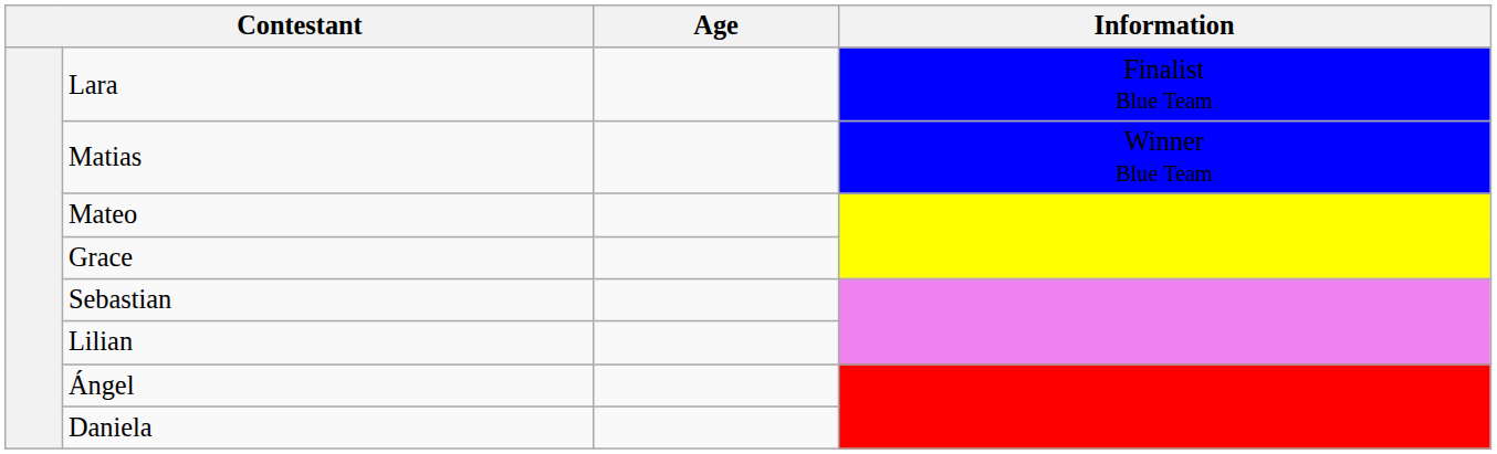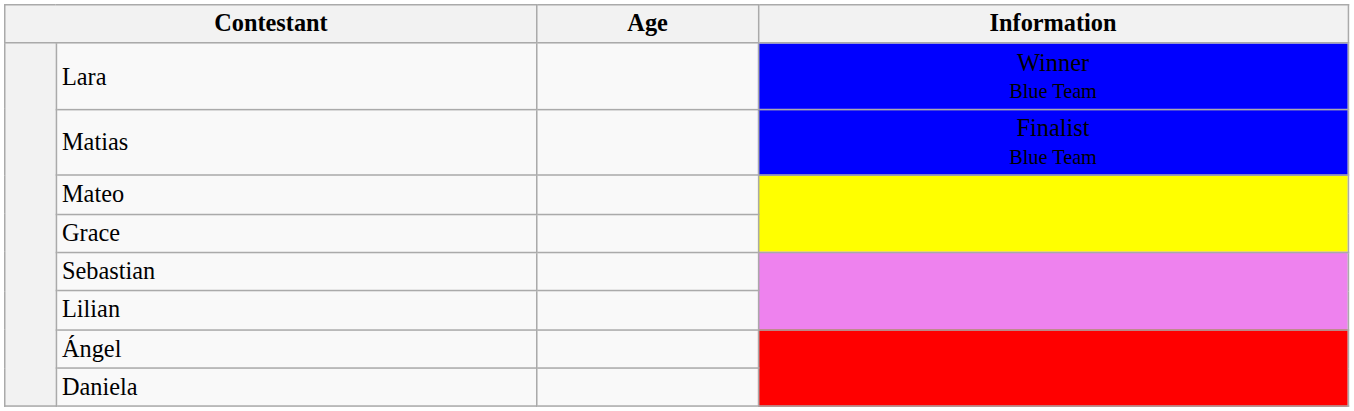 <table class="wikitable" style="width:70%;">
 <tr>
 <th colspan="2">Contestant</th>
 <th>Age</th>
 <th>Information</th>
 </tr>
 <tr>
 <th rowspan="8"></th>
 <td> Lara</td>
 <td></td>
-<td style="background:blue" align=center>Finalist<br><small>Blue Team</small></td>
+<td style="background:blue" align=center>Winner<br><small>Blue Team</small></td>
 </tr>
 <tr>
 <td> Matias</td>
 <td></td>
-<td style="background:blue" align=center>Winner<br><small>Blue Team</small></td>
+<td style="background:blue" align=center>Finalist<br><small>Blue Team</small></td>
 </tr>
 <tr>
 <td> Mateo</td>
 <td></td>
 <td rowspan=2; style="background:yellow;"></td>
 </tr>
 <tr>
 <td> Grace</td>
 <td></td>
 </tr>
 <tr>
 <td> Sebastian</td>
 <td></td>
 <td rowspan=2; style="background:violet;"></td>
 </tr>
 <tr>
 <td> Lilian</td>
 <td></td>
 </tr>
 <tr>
 <td> Ángel</td>
 <td></td>
 <td rowspan=2; style="background:red;"></td>
 </tr>
 <tr>
 <td> Daniela</td>
 <td></td>
 </tr>
 </table>
